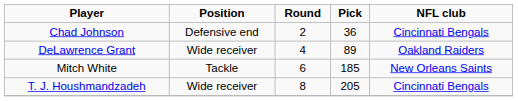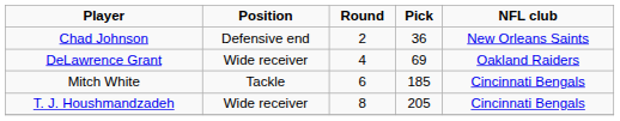 <table class="wikitable" width="80%">
 <tr align="center" style="">
 <td><strong>Player</strong></td>
 <td><strong>Position</strong></td>
 <td><strong>Round</strong></td>
 <td><strong>Pick</strong></td>
 <td><strong>NFL club</strong></td>
 </tr>
 <tr align="center" bgcolor="">
 <td><a href='#'>Chad Johnson</a></td>
 <td>Defensive end</td>
 <td>2</td>
 <td>36</td>
-<td><a href='#'>Cincinnati Bengals</a></td>
+<td><a href='#'>New Orleans Saints</a></td>
 </tr>
 <tr align="center" bgcolor="">
 <td><a href='#'>DeLawrence Grant</a></td>
 <td>Wide receiver</td>
 <td>4</td>
-<td>89</td>
+<td>69</td>
 <td><a href='#'>Oakland Raiders</a></td>
 </tr>
 <tr align="center" bgcolor="">
 <td>Mitch White</td>
 <td>Tackle</td>
 <td>6</td>
 <td>185</td>
-<td><a href='#'>New Orleans Saints</a></td>
+<td><a href='#'>Cincinnati Bengals</a></td>
 </tr>
 <tr align="center" bgcolor="">
 <td><a href='#'>T. J. Houshmandzadeh</a></td>
 <td>Wide receiver</td>
 <td>8</td>
 <td>205</td>
 <td><a href='#'>Cincinnati Bengals</a></td>
 </tr>
 <tr align="center" bgcolor="">
 </tr>
 </table>
